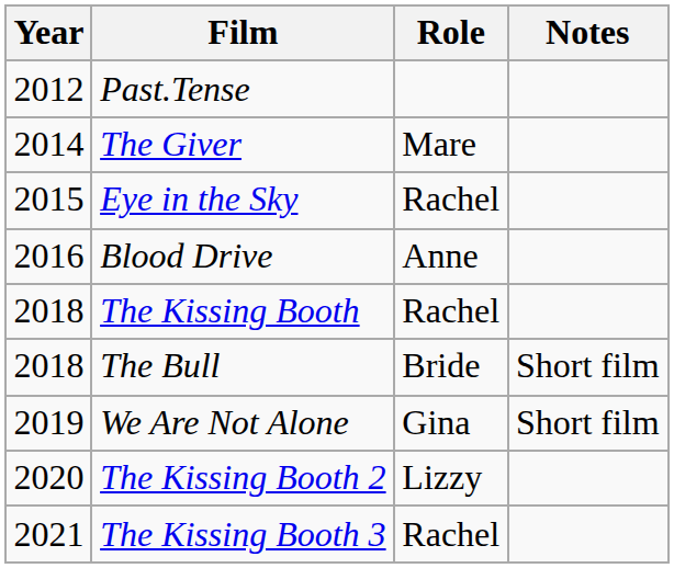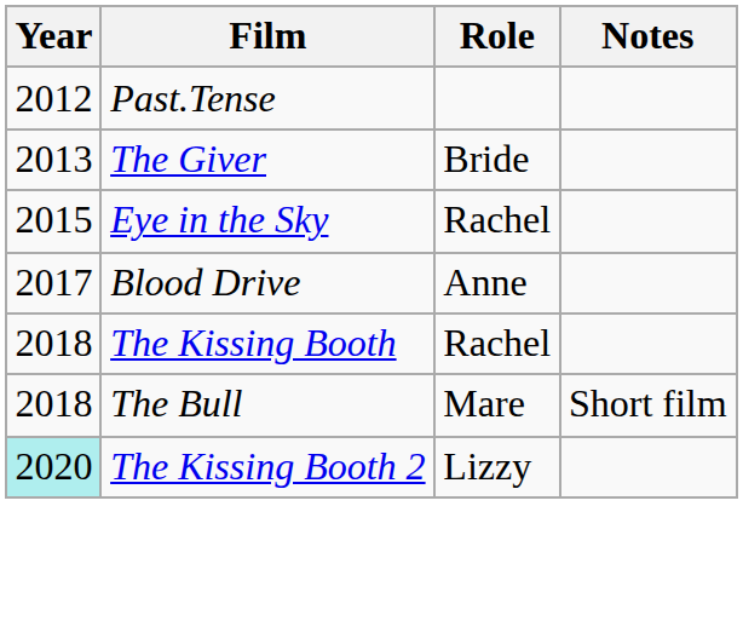 <table class="wikitable">
 <tr>
 <th>Year</th>
 <th>Film</th>
 <th>Role</th>
 <th>Notes</th>
 </tr>
 <tr>
 <td>2012</td>
 <td><em>Past.Tense</em></td>
 <td></td>
 <td></td>
 </tr>
 <tr>
-<td>2014</td>
+<td>2013</td>
 <td><em><a href='#'>The Giver</a></em></td>
-<td>Mare</td>
+<td>Bride</td>
 <td></td>
 </tr>
 <tr>
 <td>2015</td>
 <td><em><a href='#'>Eye in the Sky</a></em></td>
 <td>Rachel</td>
 <td></td>
 </tr>
 <tr>
-<td>2016</td>
+<td>2017</td>
 <td><em>Blood Drive</em></td>
 <td>Anne</td>
 <td></td>
 </tr>
 <tr>
 <td>2018</td>
 <td><em><a href='#'>The Kissing Booth</a></em></td>
 <td>Rachel</td>
 <td></td>
 </tr>
 <tr>
 <td>2018</td>
 <td><em>The Bull</em></td>
-<td>Bride</td>
+<td>Mare</td>
 <td>Short film</td>
 </tr>
 <tr>
-<td>2019</td>
-<td><em>We Are Not Alone</em></td>
-<td>Gina</td>
-<td>Short film</td>
-</tr>
-<tr>
-<td>2020</td>
+<td style="background: paleturquoise;">2020</td>
 <td><em><a href='#'>The Kissing Booth 2</a></em></td>
 <td>Lizzy</td>
 <td></td>
 </tr>
 <tr>
-<td>2021</td>
-<td><em><a href='#'>The Kissing Booth 3</a></em></td>
-<td>Rachel</td>
-<td></td>
-</tr>
-<tr>
 </tr>
 </table>
